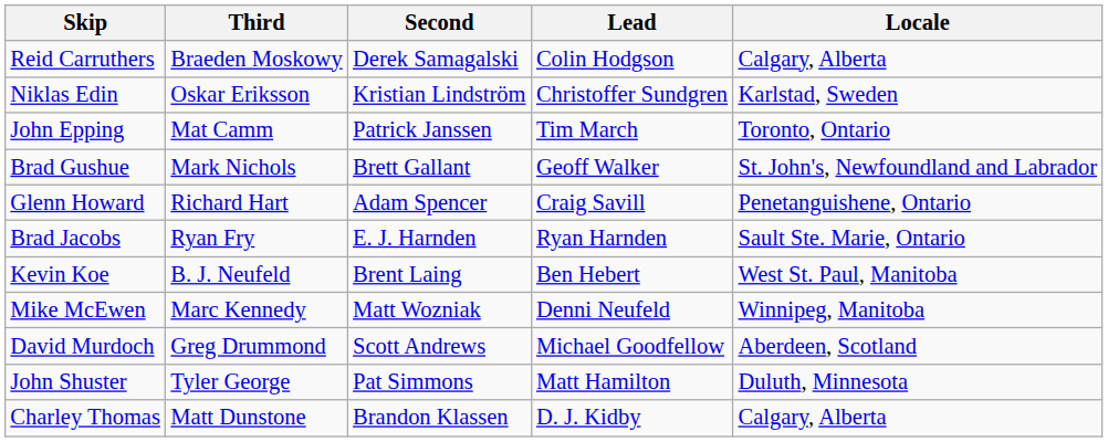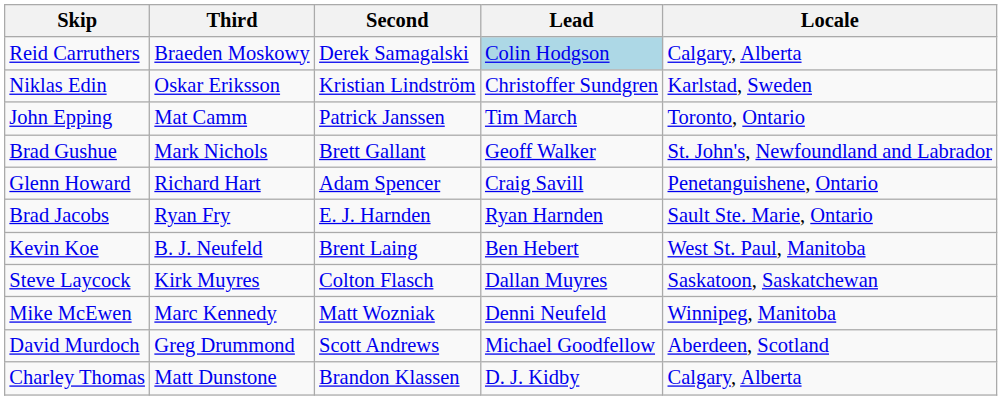 <table class=wikitable>
 <tr>
 <th>Skip</th>
 <th>Third</th>
 <th>Second</th>
 <th>Lead</th>
 <th>Locale</th>
 </tr>
 <tr>
 <td><a href='#'>Reid Carruthers</a></td>
 <td><a href='#'>Braeden Moskowy</a></td>
 <td><a href='#'>Derek Samagalski</a></td>
-<td><a href='#'>Colin Hodgson</a></td>
+<td style="background: lightblue;"><a href='#'>Colin Hodgson</a></td>
 <td> <a href='#'>Calgary</a>, <a href='#'>Alberta</a></td>
 </tr>
 <tr>
 <td><a href='#'>Niklas Edin</a></td>
 <td><a href='#'>Oskar Eriksson</a></td>
 <td><a href='#'>Kristian Lindström</a></td>
 <td><a href='#'>Christoffer Sundgren</a></td>
 <td> <a href='#'>Karlstad</a>, <a href='#'>Sweden</a></td>
 </tr>
 <tr>
 <td><a href='#'>John Epping</a></td>
 <td><a href='#'>Mat Camm</a></td>
 <td><a href='#'>Patrick Janssen</a></td>
 <td><a href='#'>Tim March</a></td>
 <td> <a href='#'>Toronto</a>, <a href='#'>Ontario</a></td>
 </tr>
 <tr>
 <td><a href='#'>Brad Gushue</a></td>
 <td><a href='#'>Mark Nichols</a></td>
 <td><a href='#'>Brett Gallant</a></td>
 <td><a href='#'>Geoff Walker</a></td>
 <td> <a href='#'>St. John's</a>, <a href='#'>Newfoundland and Labrador</a></td>
 </tr>
 <tr>
 <td><a href='#'>Glenn Howard</a></td>
 <td><a href='#'>Richard Hart</a></td>
 <td><a href='#'>Adam Spencer</a></td>
 <td><a href='#'>Craig Savill</a></td>
 <td> <a href='#'>Penetanguishene</a>, <a href='#'>Ontario</a></td>
 </tr>
 <tr>
 <td><a href='#'>Brad Jacobs</a></td>
 <td><a href='#'>Ryan Fry</a></td>
 <td><a href='#'>E. J. Harnden</a></td>
 <td><a href='#'>Ryan Harnden</a></td>
 <td> <a href='#'>Sault Ste. Marie</a>, <a href='#'>Ontario</a></td>
 </tr>
 <tr>
 <td><a href='#'>Kevin Koe</a></td>
 <td><a href='#'>B. J. Neufeld</a></td>
 <td><a href='#'>Brent Laing</a></td>
 <td><a href='#'>Ben Hebert</a></td>
 <td> <a href='#'>West St. Paul</a>, <a href='#'>Manitoba</a></td>
 </tr>
 <tr>
+<td><a href='#'>Steve Laycock</a></td>
+<td><a href='#'>Kirk Muyres</a></td>
+<td><a href='#'>Colton Flasch</a></td>
+<td><a href='#'>Dallan Muyres</a></td>
+<td> <a href='#'>Saskatoon</a>, <a href='#'>Saskatchewan</a></td>
+</tr>
+<tr>
 <td><a href='#'>Mike McEwen</a></td>
 <td><a href='#'>Marc Kennedy</a></td>
 <td><a href='#'>Matt Wozniak</a></td>
 <td><a href='#'>Denni Neufeld</a></td>
 <td> <a href='#'>Winnipeg</a>, <a href='#'>Manitoba</a></td>
 </tr>
 <tr>
 <td><a href='#'>David Murdoch</a></td>
 <td><a href='#'>Greg Drummond</a></td>
 <td><a href='#'>Scott Andrews</a></td>
 <td><a href='#'>Michael Goodfellow</a></td>
 <td> <a href='#'>Aberdeen</a>, <a href='#'>Scotland</a></td>
 </tr>
 <tr>
-<td><a href='#'>John Shuster</a></td>
-<td><a href='#'>Tyler George</a></td>
-<td><a href='#'>Pat Simmons</a></td>
-<td><a href='#'>Matt Hamilton</a></td>
-<td> <a href='#'>Duluth</a>, <a href='#'>Minnesota</a></td>
-</tr>
-<tr>
 <td><a href='#'>Charley Thomas</a></td>
 <td><a href='#'>Matt Dunstone</a></td>
 <td><a href='#'>Brandon Klassen</a></td>
 <td><a href='#'>D. J. Kidby</a></td>
 <td> <a href='#'>Calgary</a>, <a href='#'>Alberta</a></td>
 </tr>
 </table>
